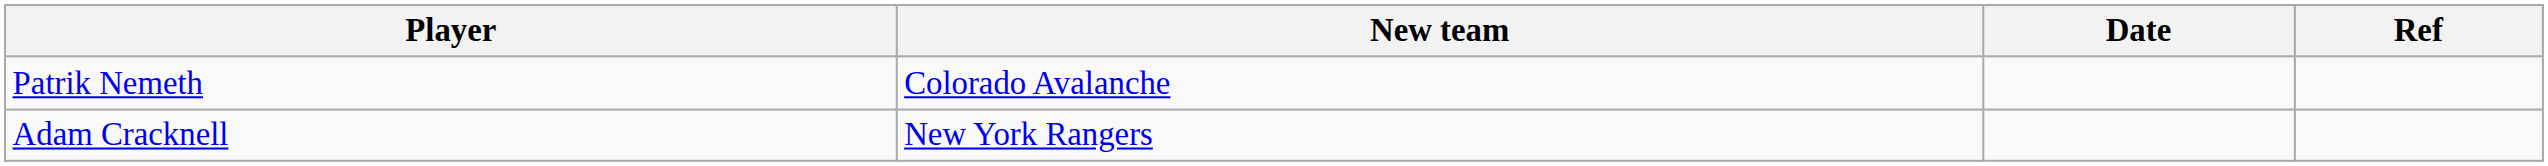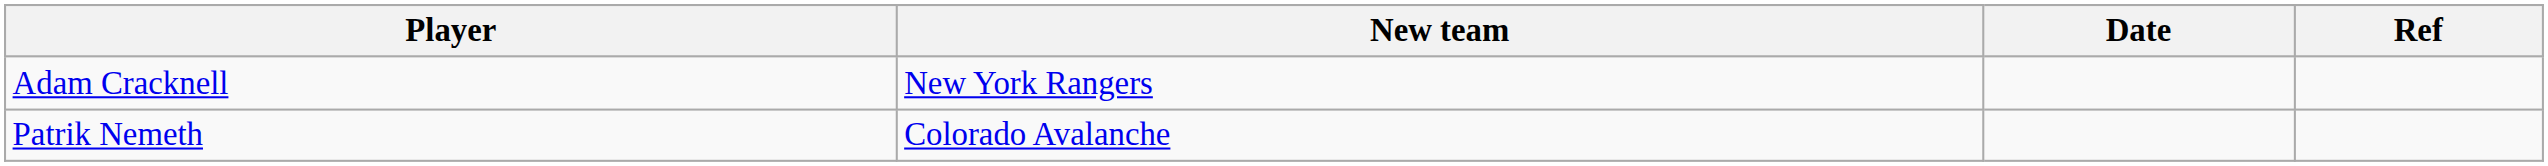 <table class="wikitable" width=98%>
 <tr style="background:#ddd; text-align:center;">
 <th>Player</th>
 <th>New team</th>
 <th>Date</th>
 <th>Ref</th>
 </tr>
 <tr>
+<td><a href='#'>Adam Cracknell</a></td>
+<td><a href='#'>New York Rangers</a></td>
+<td></td>
+<td></td>
+</tr>
+<tr>
 <td><a href='#'>Patrik Nemeth</a></td>
 <td><a href='#'>Colorado Avalanche</a></td>
 <td></td>
 <td></td>
 </tr>
-<tr>
-<td><a href='#'>Adam Cracknell</a></td>
-<td><a href='#'>New York Rangers</a></td>
-<td></td>
-<td></td>
-</tr>
 </table>
